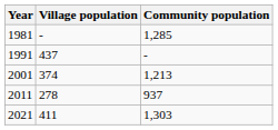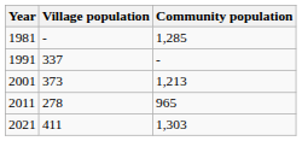 <table class="wikitable">
 <tr>
 <th>Year</th>
 <th>Village population</th>
 <th>Community population</th>
 </tr>
 <tr ---->
 <td>1981</td>
 <td>-</td>
 <td>1,285</td>
 </tr>
 <tr ---->
 <td>1991</td>
-<td>437</td>
+<td>337</td>
 <td>-</td>
 </tr>
 <tr ---->
 <td>2001</td>
-<td>374</td>
+<td>373</td>
 <td>1,213</td>
 </tr>
 <tr ---->
 <td>2011</td>
 <td>278</td>
-<td>937</td>
+<td>965</td>
 </tr>
 <tr ---->
 <td>2021</td>
 <td>411</td>
 <td>1,303</td>
 </tr>
 </table>
